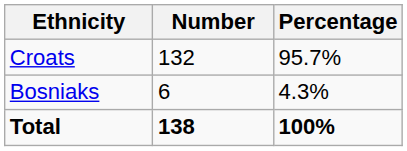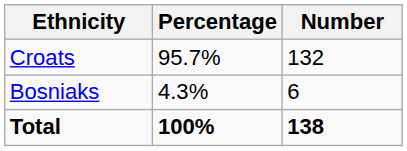 <table class="wikitable">
 <tr>
 <th width="100px">Ethnicity</th>
+<th width="80px">Percentage</th>
 <th width="80px">Number</th>
-<th width="80px">Percentage</th>
 </tr>
 <tr>
 <td><a href='#'>Croats</a></td>
+<td>95.7%</td>
 <td>132</td>
-<td>95.7%</td>
 </tr>
 <tr>
 <td><a href='#'>Bosniaks</a></td>
+<td>4.3%</td>
 <td>6</td>
-<td>4.3%</td>
 </tr>
 <tr>
 <td><strong>Total</strong></td>
+<td><strong>100%</strong></td>
 <td><strong>138</strong></td>
-<td><strong>100%</strong></td>
 </tr>
 </table>
